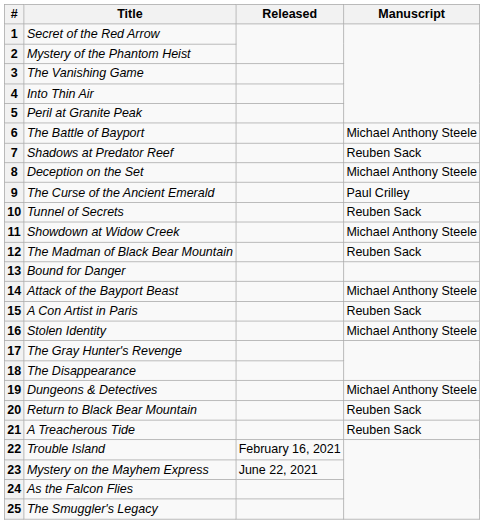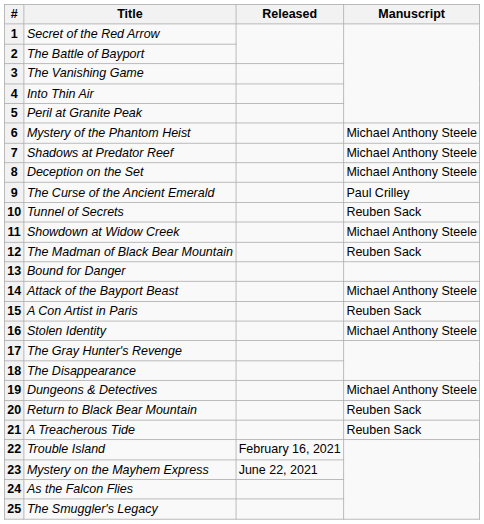 <table class="wikitable">
 <tr>
 <th>#</th>
 <th>Title</th>
 <th>Released</th>
 <th>Manuscript</th>
 </tr>
 <tr>
 <th>1</th>
 <td><em>Secret of the Red Arrow</em></td>
 <td rowspan="2"></td>
 </tr>
 <tr>
 <th>2</th>
-<td><em>Mystery of the Phantom Heist</em></td>
+<td><em>The Battle of Bayport</em></td>
 </tr>
 <tr>
 <th>3</th>
 <td><em>The Vanishing Game</em></td>
 <td></td>
 </tr>
 <tr>
 <th>4</th>
 <td><em>Into Thin Air</em></td>
 <td></td>
 </tr>
 <tr>
 <th>5</th>
 <td><em>Peril at Granite Peak</em></td>
 <td></td>
 </tr>
 <tr>
 <th>6</th>
-<td><em>The Battle of Bayport</em></td>
+<td><em>Mystery of the Phantom Heist</em></td>
 <td></td>
 <td>Michael Anthony Steele</td>
 </tr>
 <tr>
 <th>7</th>
 <td><em>Shadows at Predator Reef</em></td>
 <td></td>
-<td>Reuben Sack</td>
+<td>Michael Anthony Steele</td>
 </tr>
 <tr>
 <th>8</th>
 <td><em>Deception on the Set</em></td>
 <td></td>
 <td>Michael Anthony Steele</td>
 </tr>
 <tr>
 <th>9</th>
 <td><em>The Curse of the Ancient Emerald</em></td>
 <td></td>
 <td>Paul Crilley</td>
 </tr>
 <tr>
 <th>10</th>
 <td><em>Tunnel of Secrets</em></td>
 <td></td>
 <td>Reuben Sack</td>
 </tr>
 <tr>
 <th>11</th>
 <td><em>Showdown at Widow Creek</em></td>
 <td></td>
 <td>Michael Anthony Steele</td>
 </tr>
 <tr>
 <th>12</th>
 <td><em>The Madman of Black Bear Mountain</em></td>
 <td></td>
 <td>Reuben Sack</td>
 </tr>
 <tr>
 <th>13</th>
 <td><em>Bound for Danger</em></td>
 <td></td>
 </tr>
 <tr>
 <th>14</th>
 <td><em>Attack of the Bayport Beast</em></td>
 <td></td>
 <td>Michael Anthony Steele</td>
 </tr>
 <tr>
 <th>15</th>
 <td><em>A Con Artist in Paris</em></td>
 <td></td>
 <td>Reuben Sack</td>
 </tr>
 <tr>
 <th>16</th>
 <td><em>Stolen Identity</em></td>
 <td></td>
 <td>Michael Anthony Steele</td>
 </tr>
 <tr>
 <th>17</th>
 <td><em>The Gray Hunter's Revenge</em></td>
 <td></td>
 </tr>
 <tr>
 <th>18</th>
 <td><em>The Disappearance</em></td>
 <td></td>
 </tr>
 <tr>
 <th>19</th>
 <td><em>Dungeons & Detectives</em></td>
 <td></td>
 <td>Michael Anthony Steele</td>
 </tr>
 <tr>
 <th>20</th>
 <td><em>Return to Black Bear Mountain</em></td>
 <td></td>
 <td>Reuben Sack</td>
 </tr>
 <tr>
 <th>21</th>
 <td><em>A Treacherous Tide</em></td>
 <td></td>
 <td>Reuben Sack</td>
 </tr>
 <tr>
 <th>22</th>
 <td><em>Trouble Island</em></td>
 <td>February 16, 2021</td>
 </tr>
 <tr>
 <th>23</th>
 <td><em>Mystery on the Mayhem Express</em></td>
 <td>June 22, 2021</td>
 </tr>
 <tr>
 <th>24</th>
 <td><em>As the Falcon Flies</em></td>
 <td></td>
 </tr>
 <tr>
 <th>25</th>
 <td><em>The Smuggler's Legacy</em></td>
 <td></td>
 </tr>
 </table>
